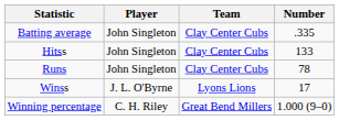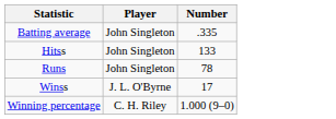 <table class="wikitable">
 <tr align=center>
 <th>Statistic</th>
 <th>Player</th>
-<th>Team</th>
 <th>Number</th>
 </tr>
 <tr align=center>
 <td><a href='#'>Batting average</a></td>
 <td>John Singleton</td>
-<td><a href='#'>Clay Center Cubs</a></td>
 <td>.335</td>
 </tr>
 <tr align=center>
 <td><a href='#'>Hits</a>s</td>
 <td>John Singleton</td>
-<td><a href='#'>Clay Center Cubs</a></td>
 <td>133</td>
 </tr>
 <tr align=center>
 <td><a href='#'>Runs</a></td>
 <td>John Singleton</td>
-<td><a href='#'>Clay Center Cubs</a></td>
 <td>78</td>
 </tr>
 <tr align=center>
 <td><a href='#'>Wins</a>s</td>
 <td>J. L. O'Byrne</td>
-<td><a href='#'>Lyons Lions</a></td>
 <td>17</td>
 </tr>
 <tr align=center>
 <td><a href='#'>Winning percentage</a></td>
 <td>C. H. Riley</td>
-<td><a href='#'>Great Bend Millers</a></td>
 <td>1.000 (9–0)</td>
 </tr>
 </table>
